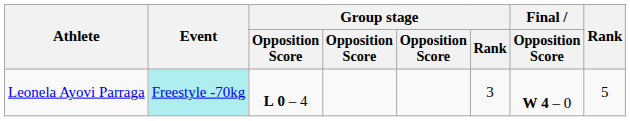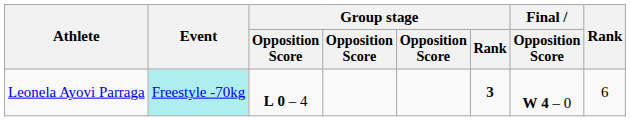 <table class="wikitable" style="font-size:90%">
 <tr>
 <th rowspan=2>Athlete</th>
 <th rowspan=2>Event</th>
 <th colspan=4>Group stage</th>
 <th>Final / </th>
 <th rowspan=2>Rank</th>
 </tr>
 <tr style="font-size:95%">
 <th>Opposition<br>Score</th>
 <th>Opposition<br>Score</th>
 <th>Opposition<br>Score</th>
 <th>Rank</th>
 <th>Opposition<br>Score</th>
 </tr>
 <tr align=center>
 <td align=left><a href='#'>Leonela Ayovi Parraga</a></td>
 <td align=left style="background: paleturquoise;"><a href='#'>Freestyle -70kg</a></td>
 <td><br><strong>L</strong> <strong>0</strong> – 4</td>
 <td><br></td>
 <td><br></td>
-<td>3 </td>
+<td><strong>3 </strong></td>
 <td><br><strong>W</strong> <strong>4</strong> – 0 <sup></sup></td>
-<td>5</td>
+<td>6</td>
 </tr>
 </table>
